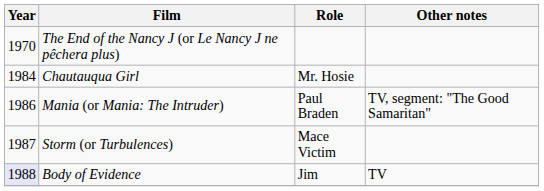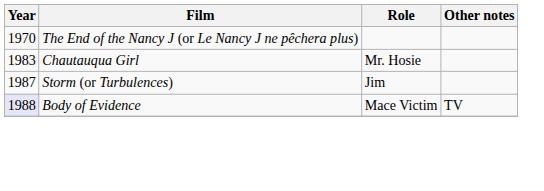 <table class="wikitable">
 <tr>
 <th>Year</th>
 <th>Film</th>
 <th>Role</th>
 <th>Other notes</th>
 </tr>
 <tr>
 <td>1970</td>
 <td><em>The End of the Nancy J</em> (or <em>Le Nancy J ne pêchera plus</em>)</td>
 <td></td>
 <td></td>
 </tr>
 <tr>
-<td>1984</td>
+<td>1983</td>
 <td><em>Chautauqua Girl</em></td>
 <td>Mr. Hosie</td>
 <td></td>
 </tr>
 <tr>
-<td>1986</td>
-<td><em>Mania</em> (or <em>Mania: The Intruder</em>)</td>
-<td>Paul Braden</td>
-<td>TV, segment: "The Good Samaritan"</td>
-</tr>
-<tr>
 <td>1987</td>
 <td><em>Storm</em> (or <em>Turbulences</em>)</td>
-<td>Mace Victim</td>
+<td>Jim</td>
 <td></td>
 </tr>
 <tr>
 <td style="background: lavender;">1988</td>
 <td><em>Body of Evidence</em></td>
-<td>Jim</td>
+<td>Mace Victim</td>
 <td>TV</td>
 </tr>
 <tr>
 </tr>
 </table>
